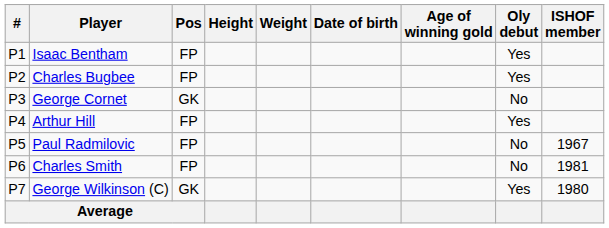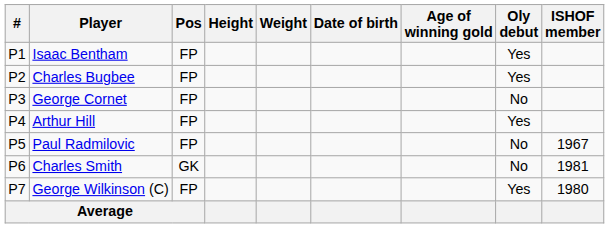 <table class="wikitable sortable" style="text-align: center; font-size: 85%; margin-left: 1em;">
 <tr>
 <th>#</th>
 <th>Player</th>
 <th>Pos</th>
 <th>Height</th>
 <th>Weight</th>
 <th>Date of birth</th>
 <th>Age of<br>winning gold</th>
 <th>Oly<br>debut</th>
 <th>ISHOF<br>member</th>
 </tr>
 <tr>
 <td>P1</td>
 <td style="text-align: left;" data-sort-value="Bentham, Isaac"><a href='#'>Isaac Bentham</a></td>
 <td>FP</td>
 <td style="text-align: left;"></td>
 <td style="text-align: right;"></td>
 <td style="text-align: right;"></td>
 <td style="text-align: left;"></td>
 <td>Yes</td>
 <td></td>
 </tr>
 <tr>
 <td>P2</td>
 <td style="text-align: left;" data-sort-value="Bugbee, Charles"><a href='#'>Charles Bugbee</a></td>
 <td>FP</td>
 <td style="text-align: left;"></td>
 <td style="text-align: right;"></td>
 <td style="text-align: right;"></td>
 <td style="text-align: left;"></td>
 <td>Yes</td>
 <td></td>
 </tr>
 <tr>
 <td>P3</td>
 <td style="text-align: left;" data-sort-value="Cornet, George"><a href='#'>George Cornet</a></td>
-<td>GK</td>
+<td>FP</td>
 <td style="text-align: left;"></td>
 <td style="text-align: right;"></td>
 <td style="text-align: right;"></td>
 <td style="text-align: left;"></td>
 <td>No</td>
 <td></td>
 </tr>
 <tr>
 <td>P4</td>
 <td style="text-align: left;" data-sort-value="Hill, Arthur"><a href='#'>Arthur Hill</a></td>
 <td>FP</td>
 <td style="text-align: left;"></td>
 <td style="text-align: right;"></td>
 <td style="text-align: right;"></td>
 <td style="text-align: left;"></td>
 <td>Yes</td>
 <td></td>
 </tr>
 <tr>
 <td>P5</td>
 <td style="text-align: left;" data-sort-value="Radmilovic, Paul"><a href='#'>Paul Radmilovic</a></td>
 <td>FP</td>
 <td style="text-align: left;"></td>
 <td style="text-align: right;"></td>
 <td style="text-align: right;"></td>
 <td style="text-align: left;"></td>
 <td>No</td>
 <td>1967</td>
 </tr>
 <tr>
 <td>P6</td>
 <td style="text-align: left;" data-sort-value="Smith, Charles"><a href='#'>Charles Smith</a></td>
-<td>FP</td>
+<td>GK</td>
 <td style="text-align: left;"></td>
 <td style="text-align: right;"></td>
 <td style="text-align: right;"></td>
 <td style="text-align: left;"></td>
 <td>No</td>
 <td>1981</td>
 </tr>
 <tr>
 <td>P7</td>
 <td style="text-align: left;" data-sort-value="Wilkinson, George"><a href='#'>George Wilkinson</a> (C)</td>
-<td>GK</td>
+<td>FP</td>
 <td style="text-align: left;"></td>
 <td style="text-align: right;"></td>
 <td style="text-align: right;"></td>
 <td style="text-align: left;"></td>
 <td>Yes</td>
 <td>1980</td>
 </tr>
 <tr>
 <th colspan="3">Average</th>
 <th style="text-align: left;"></th>
 <th style="text-align: right;"></th>
 <th style="text-align: right;"></th>
 <th style="text-align: left;"></th>
 <th></th>
 <th></th>
 </tr>
 </table>
